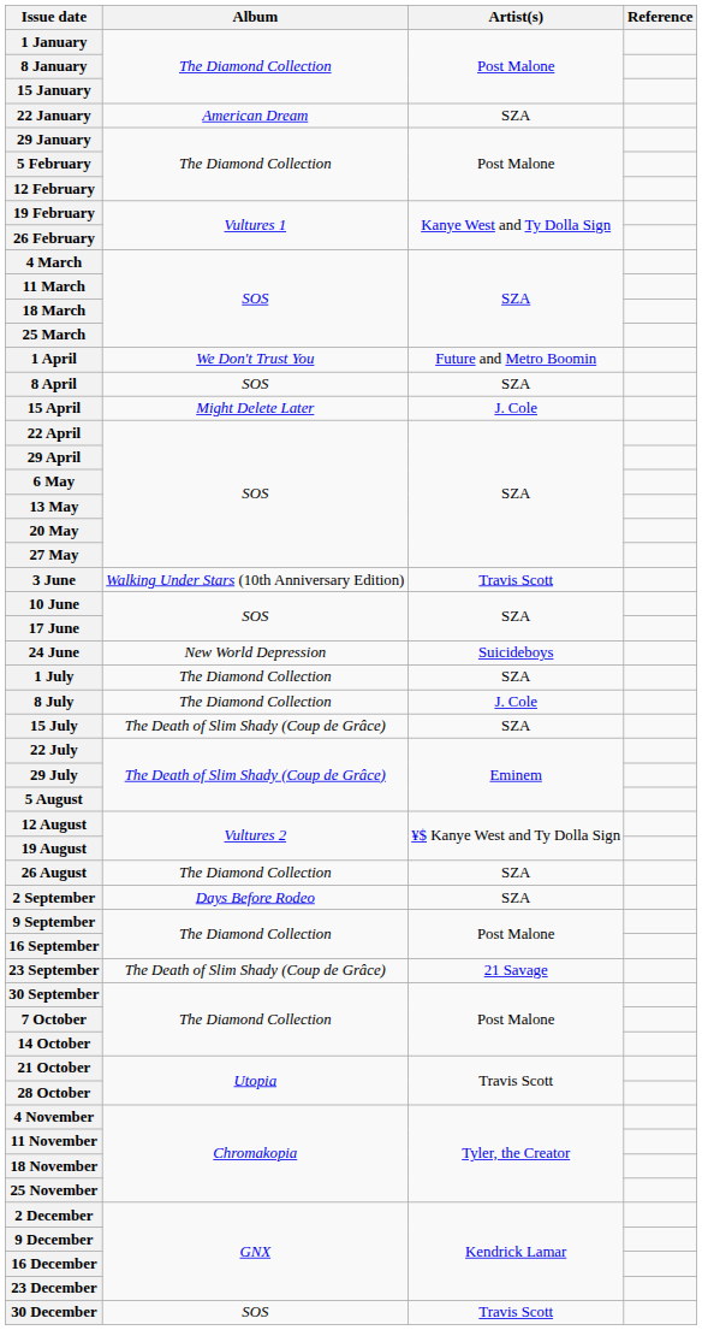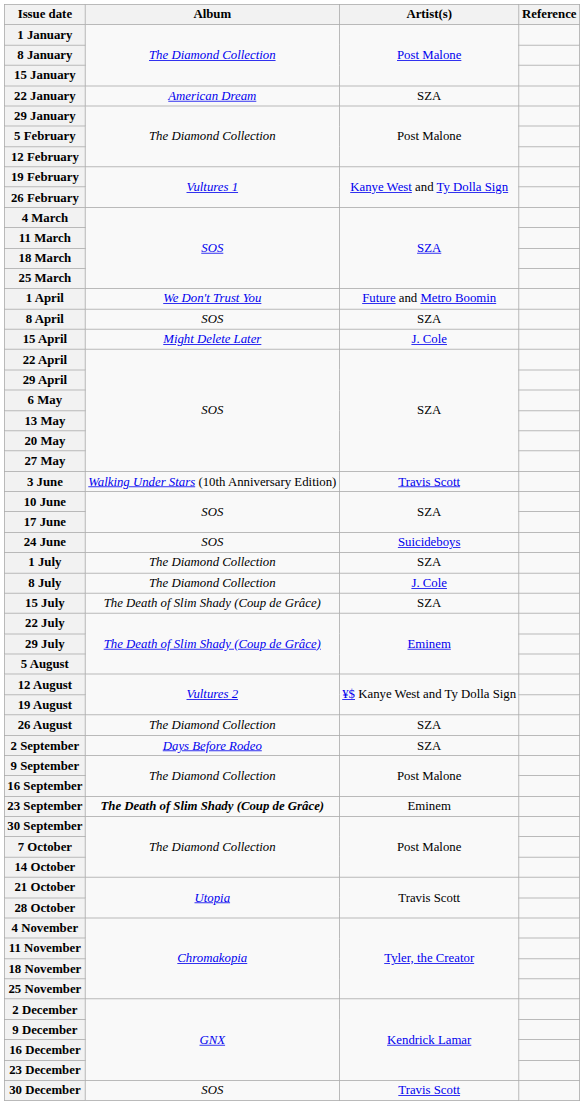 <table class="wikitable plainrowheaders">
 <tr>
 <th scope="col">Issue date</th>
 <th scope="col">Album</th>
 <th scope="col">Artist(s)</th>
 <th scope="col">Reference</th>
 </tr>
 <tr>
 <th scope="row">1 January</th>
 <td align=center rowspan=3><em><a href='#'>The Diamond Collection</a></em></td>
 <td align=center rowspan=3><a href='#'>Post Malone</a></td>
 <td align="center"></td>
 </tr>
 <tr>
 <th scope="row">8 January</th>
 <td align="center"></td>
 </tr>
 <tr>
 <th scope="row">15 January</th>
 <td align="center"></td>
 </tr>
 <tr>
 <th scope="row">22 January</th>
 <td align=center><em><a href='#'>American Dream</a></em></td>
 <td align=center>SZA</td>
 <td align="center"></td>
 </tr>
 <tr>
 <th scope="row">29 January</th>
 <td align=center rowspan=3><em>The Diamond Collection</em></td>
 <td align=center rowspan=3>Post Malone</td>
 <td align="center"></td>
 </tr>
 <tr>
 <th scope="row">5 February</th>
 <td align="center"></td>
 </tr>
 <tr>
 <th scope="row">12 February</th>
 <td align="center"></td>
 </tr>
 <tr>
 <th scope="row">19 February</th>
 <td align=center rowspan=2><em><a href='#'>Vultures 1</a></em></td>
 <td align=center rowspan=2><a href='#'>Kanye West</a> and <a href='#'>Ty Dolla Sign</a></td>
 <td align="center"></td>
 </tr>
 <tr>
 <th scope="row">26 February</th>
 <td align="center"></td>
 </tr>
 <tr>
 <th scope="row">4 March</th>
 <td align=center rowspan=4><em><a href='#'>SOS</a></em></td>
 <td align=center rowspan=4><a href='#'>SZA</a></td>
 <td align="center"></td>
 </tr>
 <tr>
 <th scope="row">11 March</th>
 <td align="center"></td>
 </tr>
 <tr>
 <th scope="row">18 March</th>
 <td align="center"></td>
 </tr>
 <tr>
 <th scope="row">25 March</th>
 <td align="center"></td>
 </tr>
 <tr>
 <th scope="row">1 April</th>
 <td align=center><em><a href='#'>We Don't Trust You</a></em></td>
 <td align=center><a href='#'>Future</a> and <a href='#'>Metro Boomin</a></td>
 <td align="center"></td>
 </tr>
 <tr>
 <th scope="row">8 April</th>
 <td align=center><em>SOS</em></td>
 <td align=center>SZA</td>
 <td align="center"></td>
 </tr>
 <tr>
 <th scope="row">15 April</th>
 <td align=center><em><a href='#'>Might Delete Later</a></em></td>
 <td align=center><a href='#'>J. Cole</a></td>
 <td align="center"></td>
 </tr>
 <tr>
 <th scope="row">22 April</th>
 <td align=center rowspan=6><em>SOS</em></td>
 <td align=center rowspan=6>SZA</td>
 <td align="center"></td>
 </tr>
 <tr>
 <th scope="row">29 April</th>
 <td align="center"></td>
 </tr>
 <tr>
 <th scope="row">6 May</th>
 <td align="center"></td>
 </tr>
 <tr>
 <th scope="row">13 May</th>
 <td align="center"></td>
 </tr>
 <tr>
 <th scope="row">20 May</th>
 <td align="center"></td>
 </tr>
 <tr>
 <th scope="row">27 May</th>
 <td align="center"></td>
 </tr>
 <tr>
 <th scope="row">3 June</th>
 <td align=center><em><a href='#'>Walking Under Stars</a></em> (10th Anniversary Edition)</td>
 <td align=center><a href='#'>Travis Scott</a></td>
 <td align="center"></td>
 </tr>
 <tr>
 <th scope="row">10 June</th>
 <td align=center rowspan=2><em>SOS</em></td>
 <td align=center rowspan=2>SZA</td>
 <td align="center"></td>
 </tr>
 <tr>
 <th scope="row">17 June</th>
 <td align="center"></td>
 </tr>
 <tr>
 <th scope="row">24 June</th>
-<td align=center><em>New World Depression</em></td>
+<td align=center><em>SOS</em></td>
 <td align=center><a href='#'>Suicideboys</a></td>
 <td align="center"></td>
 </tr>
 <tr>
 <th scope="row">1 July</th>
 <td align=center><em>The Diamond Collection</em></td>
 <td align=center>SZA</td>
 <td align="center"></td>
 </tr>
 <tr>
 <th scope="row">8 July</th>
 <td align=center><em>The Diamond Collection</em></td>
 <td align=center><a href='#'>J. Cole</a></td>
 <td align="center"></td>
 </tr>
 <tr>
 <th scope="row">15 July</th>
 <td align=center><em>The Death of Slim Shady (Coup de Grâce)</em></td>
 <td align=center>SZA</td>
 <td align="center"></td>
 </tr>
 <tr>
 <th scope="row">22 July</th>
 <td align=center rowspan=3><em><a href='#'>The Death of Slim Shady (Coup de Grâce)</a></em></td>
 <td align=center rowspan=3><a href='#'>Eminem</a></td>
 <td align="center"></td>
 </tr>
 <tr>
 <th scope="row">29 July</th>
 <td align="center"></td>
 </tr>
 <tr>
 <th scope="row">5 August</th>
 <td align="center"></td>
 </tr>
 <tr>
 <th scope="row">12 August</th>
 <td align=center rowspan=2><em><a href='#'>Vultures 2</a></em></td>
 <td align=center rowspan=2><a href='#'>¥$</a> Kanye West and Ty Dolla Sign</td>
 <td align="center"></td>
 </tr>
 <tr>
 <th scope="row">19 August</th>
 <td align="center"></td>
 </tr>
 <tr>
 <th scope="row">26 August</th>
 <td align=center><em>The Diamond Collection</em></td>
 <td align=center>SZA</td>
 <td align="center"></td>
 </tr>
 <tr>
 <th scope="row">2 September</th>
 <td align=center><em><a href='#'>Days Before Rodeo</a></em></td>
 <td align=center>SZA</td>
 <td align="center"></td>
 </tr>
 <tr>
 <th scope="row">9 September</th>
 <td align=center rowspan=2><em>The Diamond Collection</em></td>
 <td align=center rowspan=2>Post Malone</td>
 <td align="center"></td>
 </tr>
 <tr>
 <th scope="row">16 September</th>
 <td align="center"></td>
 </tr>
 <tr>
 <th scope="row">23 September</th>
-<td align=center><em>The Death of Slim Shady (Coup de Grâce)</em></td>
-<td align=center><a href='#'>21 Savage</a></td>
+<td align=center><strong><em>The Death of Slim Shady (Coup de Grâce)</em></strong></td>
+<td align=center>Eminem</td>
 <td align="center"></td>
 </tr>
 <tr>
 <th scope="row">30 September</th>
 <td align=center rowspan=3><em>The Diamond Collection</em></td>
 <td align=center rowspan=3>Post Malone</td>
 <td align="center"></td>
 </tr>
 <tr>
 <th scope="row">7 October</th>
 <td align="center"></td>
 </tr>
 <tr>
 <th scope="row">14 October</th>
 <td align="center"></td>
 </tr>
 <tr>
 <th scope="row">21 October</th>
 <td align=center rowspan=2><em><a href='#'>Utopia</a></em></td>
 <td align=center rowspan=2>Travis Scott</td>
 <td align="center"></td>
 </tr>
 <tr>
 <th scope="row">28 October</th>
 <td align="center"></td>
 </tr>
 <tr>
 <th scope="row">4 November</th>
 <td align=center rowspan=4><em><a href='#'>Chromakopia</a></em></td>
 <td align=center rowspan=4><a href='#'>Tyler, the Creator</a></td>
 <td align="center"></td>
 </tr>
 <tr>
 <th scope="row">11 November</th>
 <td align="center"></td>
 </tr>
 <tr>
 <th scope="row">18 November</th>
 <td align="center"></td>
 </tr>
 <tr>
 <th scope="row">25 November</th>
 <td align="center"></td>
 </tr>
 <tr>
 <th scope="row">2 December</th>
 <td align=center rowspan=4><em><a href='#'>GNX</a></em></td>
 <td align=center rowspan=4><a href='#'>Kendrick Lamar</a></td>
 <td align="center"></td>
 </tr>
 <tr>
 <th scope="row">9 December</th>
 <td align="center"></td>
 </tr>
 <tr>
 <th scope="row">16 December</th>
 <td align="center"></td>
 </tr>
 <tr>
 <th scope="row">23 December</th>
 <td align="center"></td>
 </tr>
 <tr>
 <th scope="row">30 December</th>
 <td align=center><em>SOS</em></td>
 <td align=center><a href='#'>Travis Scott</a></td>
 <td align="center"></td>
 </tr>
 </table>
